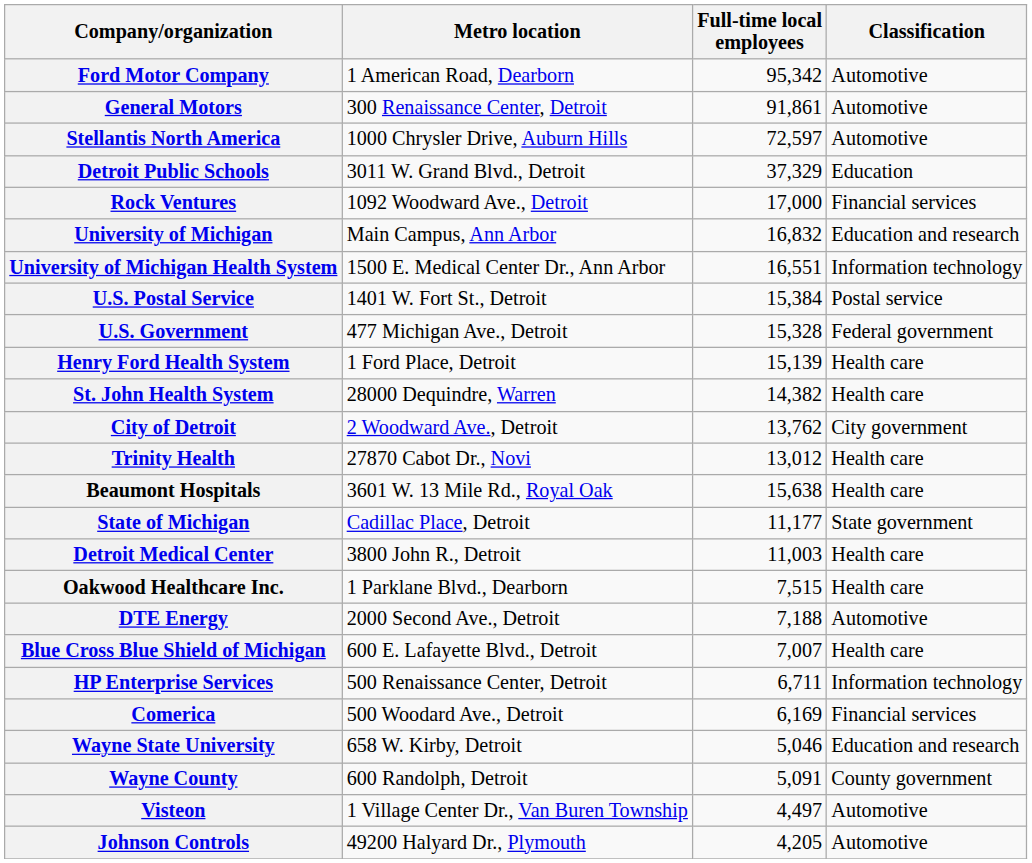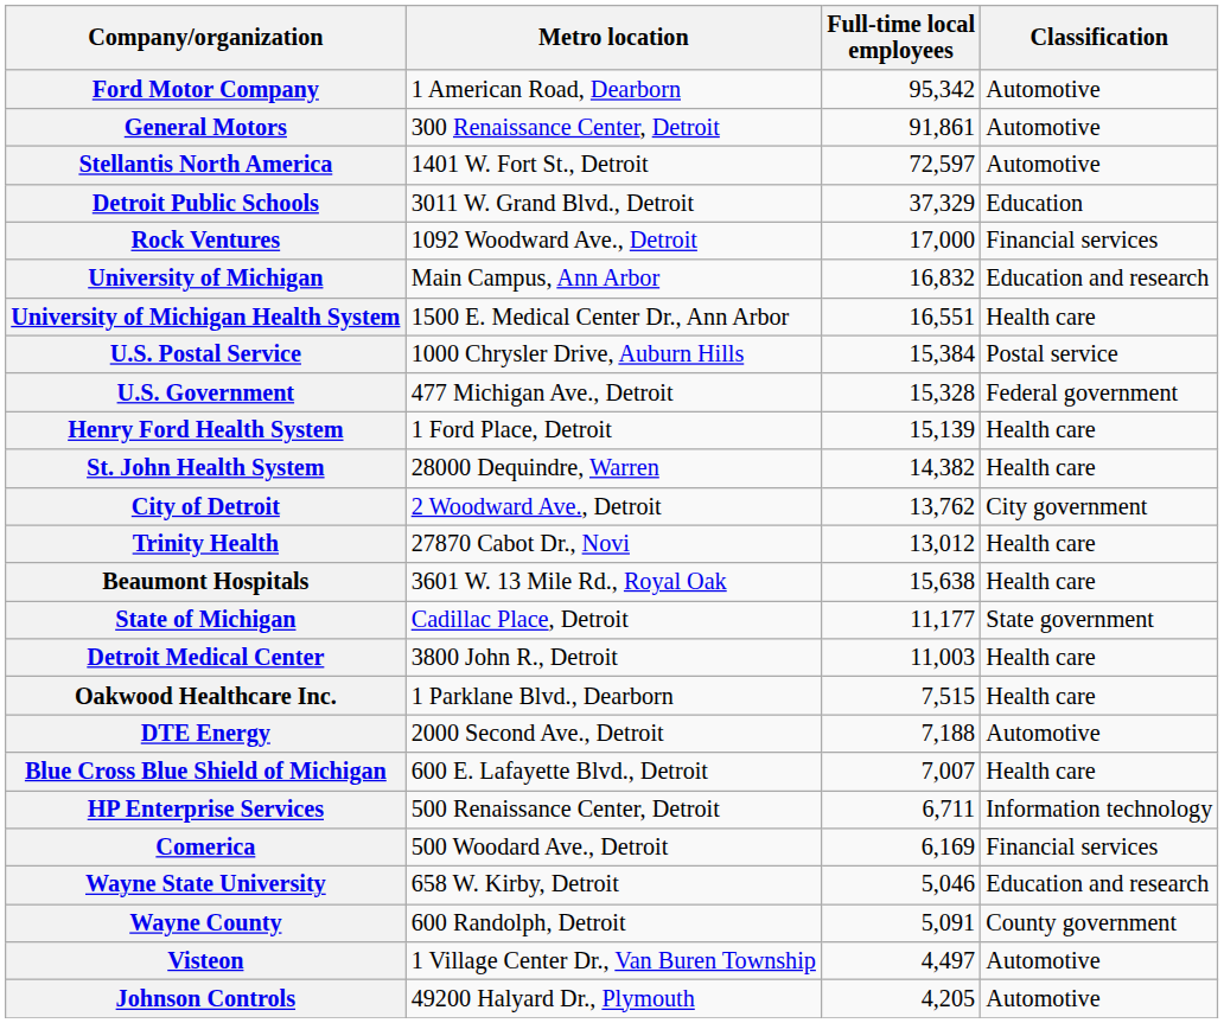 <table class="wikitable sortable plainrowheaders">
 <tr>
 <th scope="col">Company/organization</th>
 <th scope="col">Metro location</th>
 <th scope="col">Full-time local<br>employees</th>
 <th scope="col">Classification</th>
 </tr>
 <tr>
 <th scope="row"><a href='#'>Ford Motor Company</a></th>
 <td>1 American Road, <a href='#'>Dearborn</a></td>
 <td style="text-align:right;">95,342</td>
 <td>Automotive</td>
 </tr>
 <tr>
 <th scope="row"><a href='#'>General Motors</a></th>
 <td>300 <a href='#'>Renaissance Center</a>, <a href='#'>Detroit</a></td>
 <td style="text-align:right;">91,861</td>
 <td>Automotive</td>
 </tr>
 <tr>
 <th scope="row"><a href='#'>Stellantis North America</a></th>
-<td>1000 Chrysler Drive, <a href='#'>Auburn Hills</a></td>
+<td>1401 W. Fort St., Detroit</td>
 <td style="text-align:right;">72,597</td>
 <td>Automotive</td>
 </tr>
 <tr>
 <th scope="row"><a href='#'>Detroit Public Schools</a></th>
 <td>3011 W. Grand Blvd., Detroit</td>
 <td style="text-align:right;">37,329</td>
 <td>Education</td>
 </tr>
 <tr>
 <th scope="row"><a href='#'>Rock Ventures</a></th>
 <td>1092 Woodward Ave., <a href='#'>Detroit</a></td>
 <td style="text-align:right;">17,000</td>
 <td>Financial services</td>
 </tr>
 <tr>
 <th scope="row"><a href='#'>University of Michigan</a></th>
 <td>Main Campus, <a href='#'>Ann Arbor</a></td>
 <td style="text-align:right;">16,832</td>
 <td>Education and research</td>
 </tr>
 <tr>
 <th scope="row"><a href='#'>University of Michigan Health System</a></th>
 <td>1500 E. Medical Center Dr., Ann Arbor</td>
 <td style="text-align:right;">16,551</td>
-<td>Information technology</td>
+<td>Health care</td>
 </tr>
 <tr>
 <th scope="row"><a href='#'>U.S. Postal Service</a></th>
-<td>1401 W. Fort St., Detroit</td>
+<td>1000 Chrysler Drive, <a href='#'>Auburn Hills</a></td>
 <td style="text-align:right;">15,384</td>
 <td>Postal service</td>
 </tr>
 <tr>
 <th scope="row"><a href='#'>U.S. Government</a></th>
 <td>477 Michigan Ave., Detroit</td>
 <td style="text-align:right;">15,328</td>
 <td>Federal government</td>
 </tr>
 <tr>
 <th scope="row"><a href='#'>Henry Ford Health System</a></th>
 <td>1 Ford Place, Detroit</td>
 <td style="text-align:right;">15,139</td>
 <td>Health care</td>
 </tr>
 <tr>
 <th scope="row"><a href='#'>St. John Health System</a></th>
 <td>28000 Dequindre, <a href='#'>Warren</a></td>
 <td style="text-align:right;">14,382</td>
 <td>Health care</td>
 </tr>
 <tr>
 <th scope="row"><a href='#'>City of Detroit</a></th>
 <td><a href='#'>2 Woodward Ave.</a>, Detroit</td>
 <td style="text-align:right;">13,762</td>
 <td>City government</td>
 </tr>
 <tr>
 <th scope="row"><a href='#'>Trinity Health</a></th>
 <td>27870 Cabot Dr., <a href='#'>Novi</a></td>
 <td style="text-align:right;">13,012</td>
 <td>Health care</td>
 </tr>
 <tr>
 <th scope="row">Beaumont Hospitals</th>
 <td>3601 W. 13 Mile Rd., <a href='#'>Royal Oak</a></td>
 <td style="text-align:right;">15,638</td>
 <td>Health care</td>
 </tr>
 <tr>
 <th scope="row"><a href='#'>State of Michigan</a></th>
 <td><a href='#'>Cadillac Place</a>, Detroit</td>
 <td style="text-align:right;">11,177</td>
 <td>State government</td>
 </tr>
 <tr>
 <th scope="row"><a href='#'>Detroit Medical Center</a></th>
 <td>3800 John R., Detroit</td>
 <td style="text-align:right;">11,003</td>
 <td>Health care</td>
 </tr>
 <tr>
 <th scope="row">Oakwood Healthcare Inc.</th>
 <td>1 Parklane Blvd., Dearborn</td>
 <td style="text-align:right;">7,515</td>
 <td>Health care</td>
 </tr>
 <tr>
 <th scope="row"><a href='#'>DTE Energy</a></th>
 <td>2000 Second Ave., Detroit</td>
 <td style="text-align:right;">7,188</td>
 <td>Automotive</td>
 </tr>
 <tr>
 <th scope="row"><a href='#'>Blue Cross Blue Shield of Michigan</a></th>
 <td>600 E. Lafayette Blvd., Detroit</td>
 <td style="text-align:right;">7,007</td>
 <td>Health care</td>
 </tr>
 <tr>
 <th scope="row"><a href='#'>HP Enterprise Services</a></th>
 <td>500 Renaissance Center, Detroit</td>
 <td style="text-align:right;">6,711</td>
 <td>Information technology</td>
 </tr>
 <tr>
 <th scope="row"><a href='#'>Comerica</a></th>
 <td>500 Woodard Ave., Detroit</td>
 <td style="text-align:right;">6,169</td>
 <td>Financial services</td>
 </tr>
 <tr>
 <th scope="row"><a href='#'>Wayne State University</a></th>
 <td>658 W. Kirby, Detroit</td>
 <td style="text-align:right;">5,046</td>
 <td>Education and research</td>
 </tr>
 <tr>
 <th scope="row"><a href='#'>Wayne County</a></th>
 <td>600 Randolph, Detroit</td>
 <td style="text-align:right;">5,091</td>
 <td>County government</td>
 </tr>
 <tr>
 <th scope="row"><a href='#'>Visteon</a></th>
 <td>1 Village Center Dr., <a href='#'>Van Buren Township</a></td>
 <td style="text-align:right;">4,497</td>
 <td>Automotive</td>
 </tr>
 <tr>
 <th scope="row"><a href='#'>Johnson Controls</a></th>
 <td>49200 Halyard Dr., <a href='#'>Plymouth</a></td>
 <td style="text-align:right;">4,205</td>
 <td>Automotive</td>
 </tr>
 </table>
